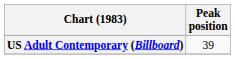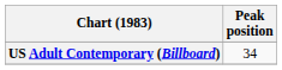 <table class="wikitable sortable plainrowheaders" style="text-align:center;">
 <tr>
 <th scope="col">Chart (1983)</th>
 <th scope="col">Peak<br>position</th>
 </tr>
 <tr>
 </tr>
 <tr>
 </tr>
 <tr>
 <th scope="row">US <a href='#'>Adult Contemporary</a> (<em><a href='#'>Billboard</a></em>)</th>
-<td style="text-align:center;">39</td>
+<td style="text-align:center;">34</td>
 </tr>
 <tr>
 </tr>
 </table>
